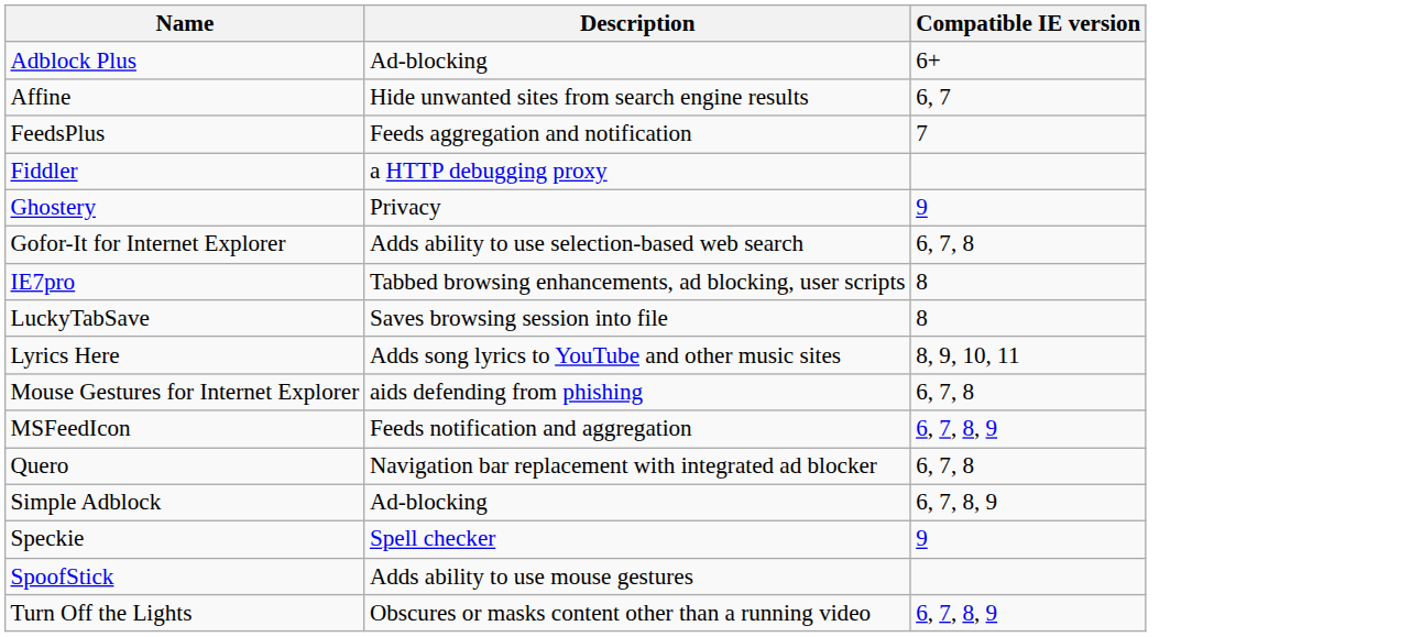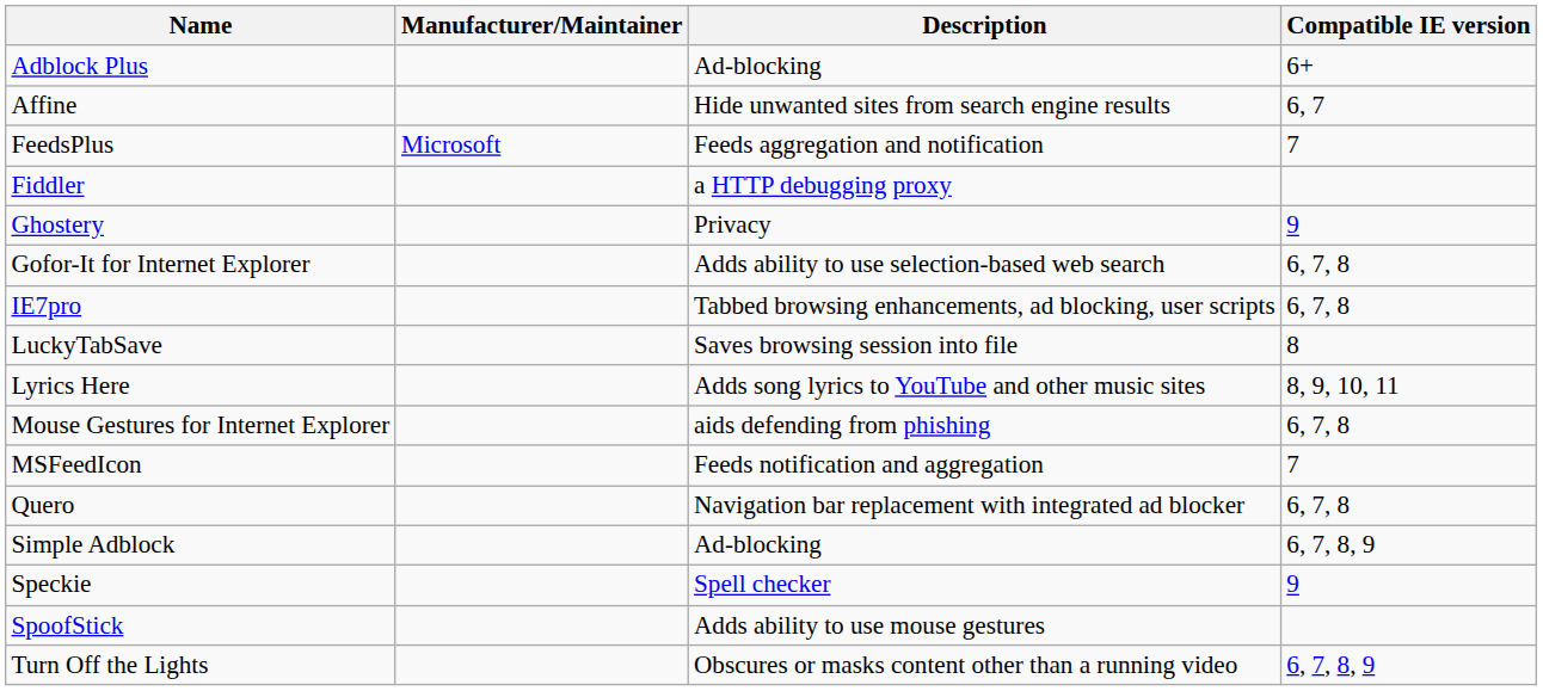 <table class="wikitable">
 <tr>
 <th>Name</th>
+<th>Manufacturer/Maintainer</th>
 <th>Description</th>
 <th>Compatible IE version</th>
 </tr>
 <tr>
 <td><a href='#'>Adblock Plus</a></td>
+<td></td>
 <td>Ad-blocking</td>
 <td>6+ </td>
 </tr>
 <tr>
 <td>Affine</td>
+<td></td>
 <td>Hide unwanted sites from search engine results</td>
 <td>6, 7</td>
 </tr>
 <tr>
 <td>FeedsPlus</td>
+<td><a href='#'>Microsoft</a></td>
 <td>Feeds aggregation and notification</td>
 <td>7</td>
 </tr>
 <tr>
 <td><a href='#'>Fiddler</a></td>
+<td></td>
 <td>a <a href='#'>HTTP debugging</a> <a href='#'>proxy</a></td>
 <td></td>
 </tr>
 <tr>
 <td><a href='#'>Ghostery</a></td>
+<td></td>
 <td>Privacy</td>
 <td><a href='#'>9</a></td>
 </tr>
 <tr>
 <td>Gofor-It for Internet Explorer</td>
+<td></td>
 <td>Adds ability to use selection-based web search</td>
 <td>6, 7, 8</td>
 </tr>
 <tr>
 <td><a href='#'>IE7pro</a></td>
+<td></td>
 <td>Tabbed browsing enhancements, ad blocking, user scripts</td>
-<td>8</td>
+<td>6, 7, 8</td>
 </tr>
 <tr>
 <td>LuckyTabSave</td>
+<td></td>
 <td>Saves browsing session into file</td>
 <td>8</td>
 </tr>
 <tr>
 <td>Lyrics Here</td>
+<td></td>
 <td>Adds song lyrics to <a href='#'>YouTube</a> and other music sites</td>
 <td>8, 9, 10, 11</td>
 </tr>
 <tr>
 <td>Mouse Gestures for Internet Explorer</td>
+<td></td>
 <td>aids defending from <a href='#'>phishing</a></td>
 <td>6, 7, 8</td>
 </tr>
 <tr>
 <td>MSFeedIcon</td>
+<td></td>
 <td>Feeds notification and aggregation</td>
-<td><a href='#'>6</a>, <a href='#'>7</a>, <a href='#'>8</a>, <a href='#'>9</a></td>
+<td>7</td>
 </tr>
 <tr>
 <td>Quero</td>
+<td></td>
 <td>Navigation bar replacement with integrated ad blocker</td>
 <td>6, 7, 8</td>
 </tr>
 <tr>
 <td>Simple Adblock</td>
+<td></td>
 <td>Ad-blocking</td>
 <td>6, 7, 8, 9</td>
 </tr>
 <tr>
 <td>Speckie</td>
+<td></td>
 <td><a href='#'>Spell checker</a></td>
 <td><a href='#'>9</a></td>
 </tr>
 <tr>
 <td><a href='#'>SpoofStick</a></td>
+<td></td>
 <td>Adds ability to use mouse gestures</td>
 <td></td>
 </tr>
 <tr>
 <td>Turn Off the Lights</td>
+<td></td>
 <td>Obscures or masks content other than a running video</td>
 <td><a href='#'>6</a>, <a href='#'>7</a>, <a href='#'>8</a>, <a href='#'>9</a></td>
 </tr>
 </table>
